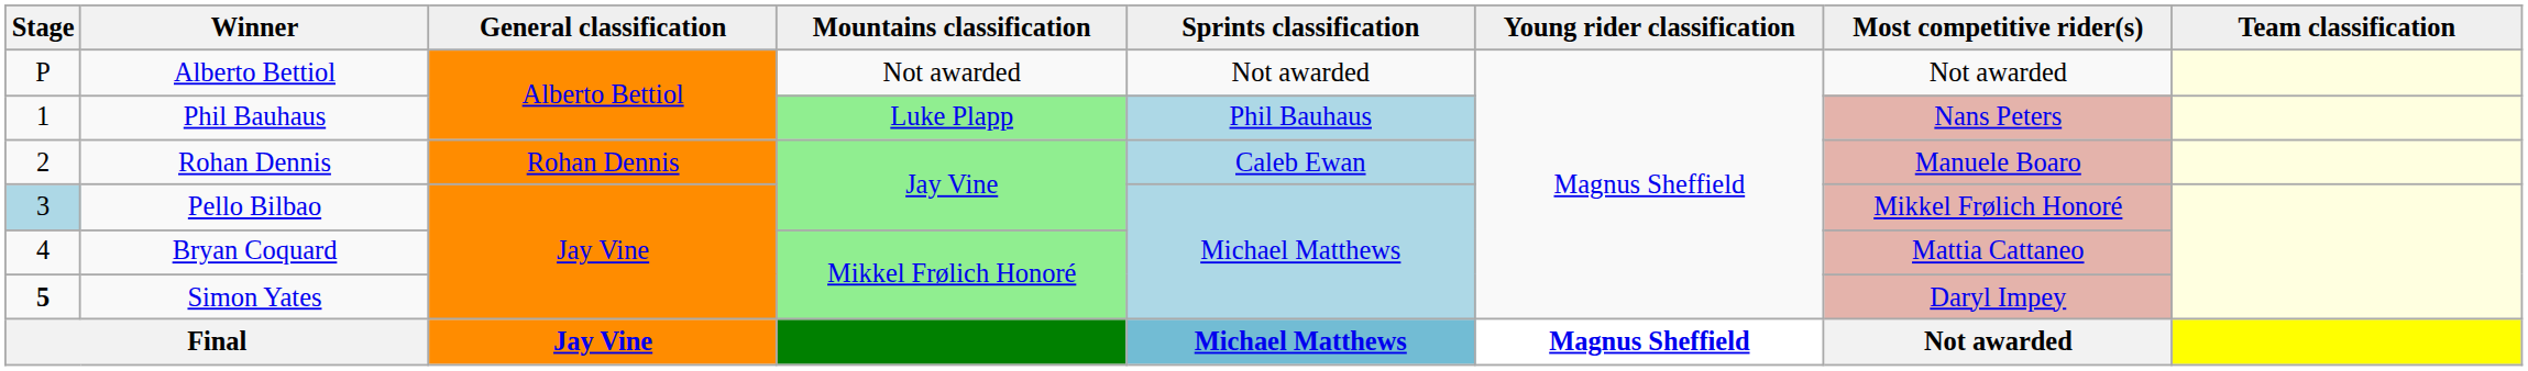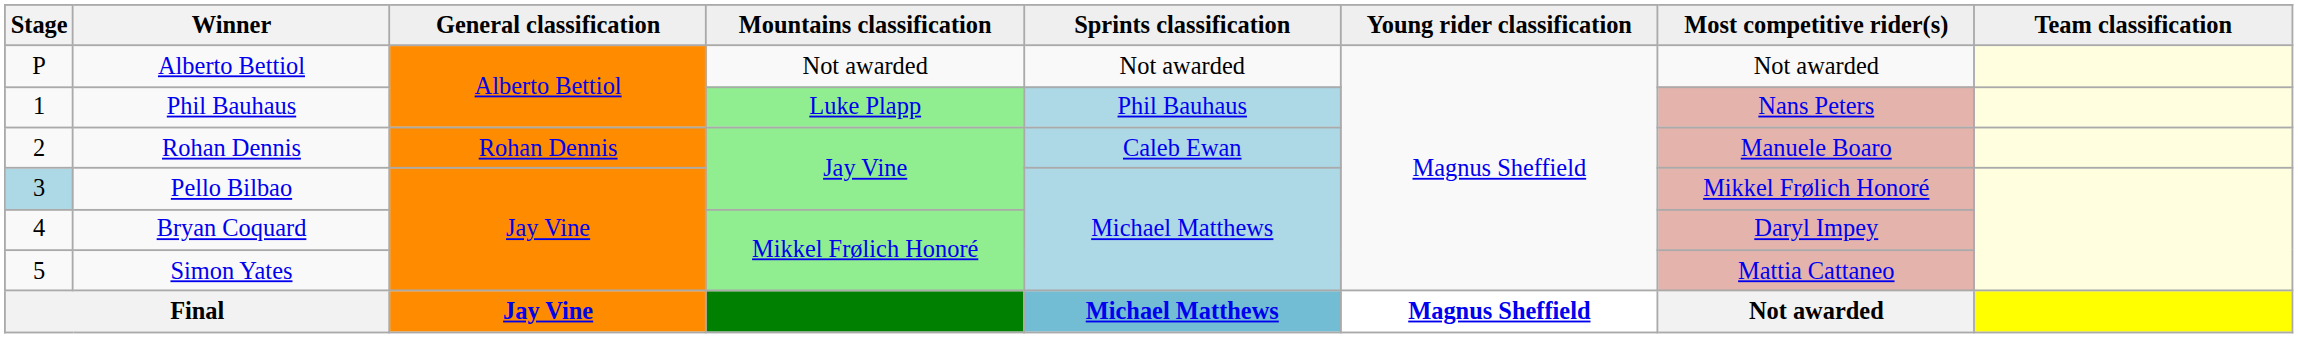 <table class="wikitable" style="text-align: center; font-size:smaller;">
 <tr style="background:#efefef;">
 <th style="width:2%;">Stage</th>
 <th style="width:14%;">Winner</th>
 <th style="background:#efefef; width:14%;">General classification<br></th>
 <th style="background:#efefef; width:14%;">Mountains classification<br></th>
 <th style="background:#efefef; width:14%;">Sprints classification<br></th>
 <th style="background:#efefef; width:14%;">Young rider classification<br></th>
 <th style="background:#efefef; width:14%;">Most competitive rider(s)<br></th>
 <th style="background:#efefef; width:14%;">Team classification</th>
 </tr>
 <tr>
 <td>P</td>
 <td><a href='#'>Alberto Bettiol</a></td>
 <td style="background:#FF8C00;" rowspan="2"><a href='#'>Alberto Bettiol</a></td>
 <td>Not awarded</td>
 <td>Not awarded</td>
 <td style="background:offwhite;" rowspan="6"><a href='#'>Magnus Sheffield</a></td>
 <td>Not awarded</td>
 <td style="background:lightyellow;"></td>
 </tr>
 <tr>
 <td>1</td>
 <td><a href='#'>Phil Bauhaus</a></td>
 <td style="background:lightgreen;"><a href='#'>Luke Plapp</a></td>
 <td style="background:#ADD8E6;"><a href='#'>Phil Bauhaus</a></td>
 <td style="background:#E4B3AB;"><a href='#'>Nans Peters</a></td>
 <td style="background:lightyellow;"></td>
 </tr>
 <tr>
 <td>2</td>
 <td><a href='#'>Rohan Dennis</a></td>
 <td style="background:#FF8C00;"><a href='#'>Rohan Dennis</a></td>
 <td style="background:lightgreen;" rowspan="2"><a href='#'>Jay Vine</a></td>
 <td style="background:#ADD8E6;"><a href='#'>Caleb Ewan</a></td>
 <td style="background:#E4B3AB;"><a href='#'>Manuele Boaro</a></td>
 <td style="background:lightyellow;"></td>
 </tr>
 <tr>
 <td style="background: lightblue;">3</td>
 <td><a href='#'>Pello Bilbao</a></td>
 <td style="background:#FF8C00;" rowspan="3"><a href='#'>Jay Vine</a></td>
 <td style="background:#ADD8E6;" rowspan="3"><a href='#'>Michael Matthews</a></td>
 <td style="background:#E4B3AB;"><a href='#'>Mikkel Frølich Honoré</a></td>
 <td style="background:lightyellow;" rowspan="3"></td>
 </tr>
 <tr>
 <td>4</td>
 <td><a href='#'>Bryan Coquard</a></td>
 <td style="background:lightgreen;" rowspan="2"><a href='#'>Mikkel Frølich Honoré</a></td>
-<td style="background:#E4B3AB;"><a href='#'>Mattia Cattaneo</a></td>
+<td style="background:#E4B3AB;"><a href='#'>Daryl Impey</a></td>
 </tr>
 <tr>
-<td><strong>5</strong></td>
+<td>5</td>
 <td><a href='#'>Simon Yates</a></td>
-<td style="background:#E4B3AB;"><a href='#'>Daryl Impey</a></td>
+<td style="background:#E4B3AB;"><a href='#'>Mattia Cattaneo</a></td>
 </tr>
 <tr>
 <th scope="row" colspan="2">Final</th>
 <th style="background:#FF8C00;"><a href='#'>Jay Vine</a></th>
 <th style="background:green;"></th>
 <th style="background:#72bcd4;"><a href='#'>Michael Matthews</a></th>
 <th style="background:white;"><a href='#'>Magnus Sheffield</a></th>
 <th>Not awarded</th>
 <th style="background:yellow;"></th>
 </tr>
 </table>
